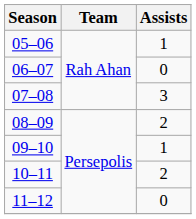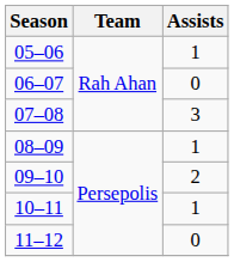 <table class="wikitable" style="text-align: center;">
 <tr>
 <th>Season</th>
 <th>Team</th>
 <th>Assists</th>
 </tr>
 <tr>
 <td><a href='#'>05–06</a></td>
 <td rowspan="3"><a href='#'>Rah Ahan</a></td>
 <td>1</td>
 </tr>
 <tr>
 <td><a href='#'>06–07</a></td>
 <td>0</td>
 </tr>
 <tr>
 <td><a href='#'>07–08</a></td>
 <td>3</td>
 </tr>
 <tr>
 <td><a href='#'>08–09</a></td>
 <td rowspan="4"><a href='#'>Persepolis</a></td>
+<td>1</td>
+</tr>
+<tr>
+<td><a href='#'>09–10</a></td>
 <td>2</td>
 </tr>
 <tr>
-<td><a href='#'>09–10</a></td>
+<td><a href='#'>10–11</a></td>
 <td>1</td>
-</tr>
-<tr>
-<td><a href='#'>10–11</a></td>
-<td>2</td>
 </tr>
 <tr>
 <td><a href='#'>11–12</a></td>
 <td>0</td>
 </tr>
 <tr>
 </tr>
 </table>
